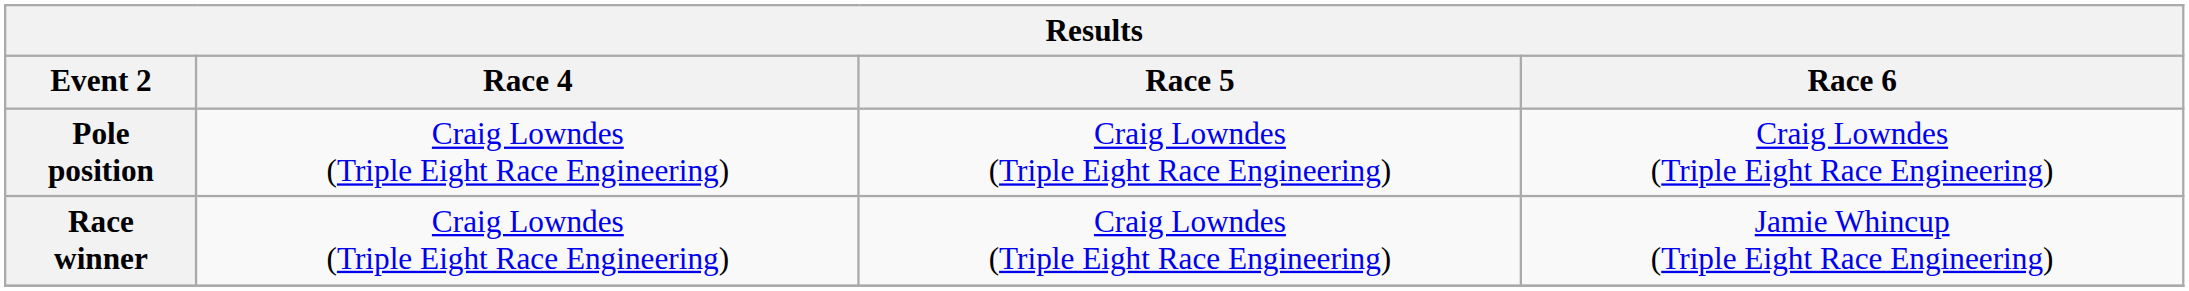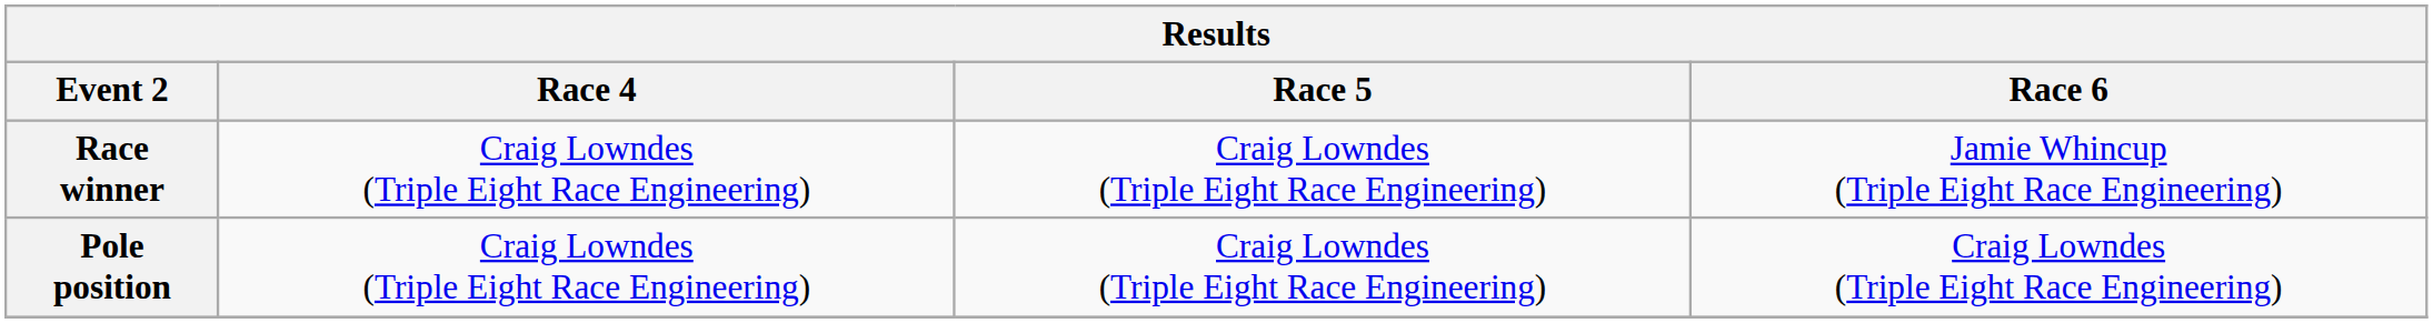 <table class="wikitable collapsible collapsed" align="center" width=75% style="font-size: 85%; max-width: 950px">
 <tr>
 <th colspan="4">Results</th>
 </tr>
 <tr>
 <th>Event 2</th>
 <th>Race 4</th>
 <th>Race 5</th>
 <th>Race 6</th>
 </tr>
 <tr>
+<th>Race<br>winner</th>
+<td align="center"> <a href='#'>Craig Lowndes</a><br>(<a href='#'>Triple Eight Race Engineering</a>)</td>
+<td align="center"> <a href='#'>Craig Lowndes</a><br>(<a href='#'>Triple Eight Race Engineering</a>)</td>
+<td align="center"> <a href='#'>Jamie Whincup</a><br>(<a href='#'>Triple Eight Race Engineering</a>)</td>
+</tr>
+<tr>
 <th>Pole<br>position</th>
 <td align="center"> <a href='#'>Craig Lowndes</a><br>(<a href='#'>Triple Eight Race Engineering</a>)</td>
 <td align="center"> <a href='#'>Craig Lowndes</a><br>(<a href='#'>Triple Eight Race Engineering</a>)</td>
 <td align="center"> <a href='#'>Craig Lowndes</a><br>(<a href='#'>Triple Eight Race Engineering</a>)</td>
 </tr>
 <tr>
-<th>Race<br>winner</th>
-<td align="center"> <a href='#'>Craig Lowndes</a><br>(<a href='#'>Triple Eight Race Engineering</a>)</td>
-<td align="center"> <a href='#'>Craig Lowndes</a><br>(<a href='#'>Triple Eight Race Engineering</a>)</td>
-<td align="center"> <a href='#'>Jamie Whincup</a><br>(<a href='#'>Triple Eight Race Engineering</a>)</td>
-</tr>
-<tr>
 </tr>
 </table>
